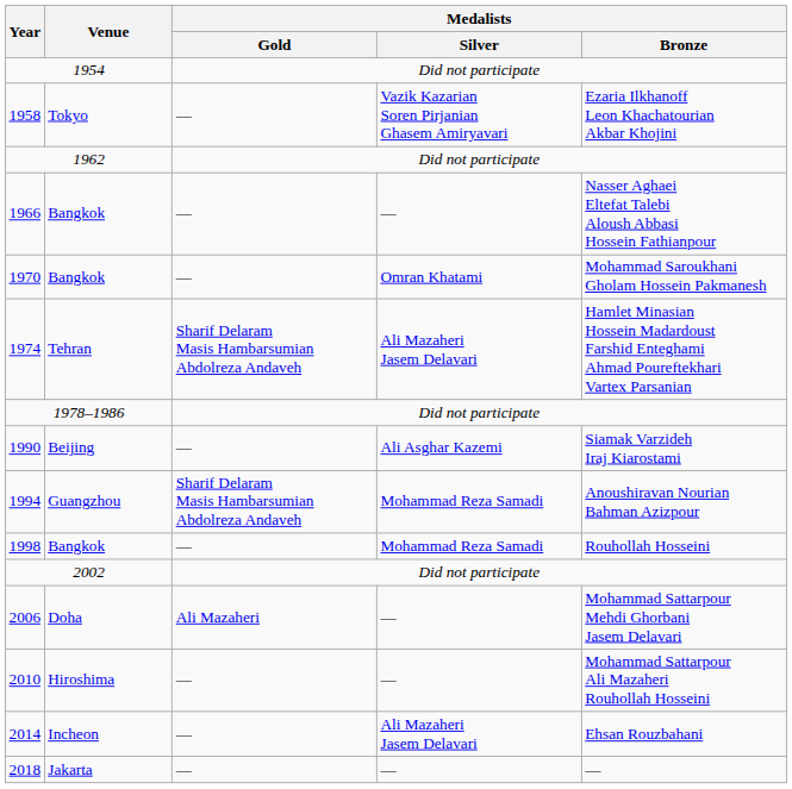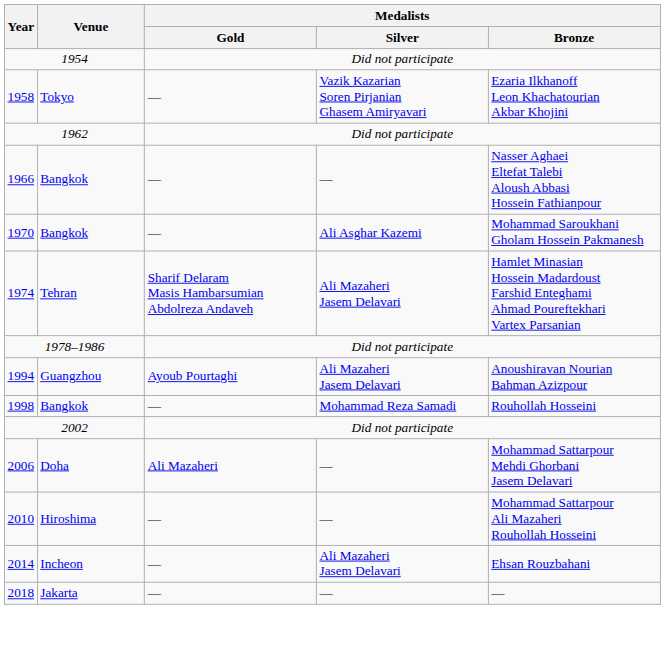 <table class="wikitable" style="text-align:left; font-size:90%">
 <tr>
 <th rowspan=2>Year</th>
 <th width=110 rowspan=2>Venue</th>
 <th colspan=3>Medalists</th>
 </tr>
 <tr>
 <th width=180 align="center">Gold</th>
 <th width=180 align="center">Silver</th>
 <th width=180 align="center">Bronze</th>
 </tr>
 <tr>
 <td align="center" colspan=2><em>1954</em></td>
 <td align="center" colspan=3><em>Did not participate</em></td>
 </tr>
 <tr>
 <td><a href='#'>1958</a></td>
 <td><a href='#'>Tokyo</a></td>
 <td>—</td>
 <td><a href='#'>Vazik Kazarian</a><br><a href='#'>Soren Pirjanian</a><br><a href='#'>Ghasem Amiryavari</a></td>
 <td><a href='#'>Ezaria Ilkhanoff</a><br><a href='#'>Leon Khachatourian</a><br><a href='#'>Akbar Khojini</a></td>
 </tr>
 <tr>
 <td align="center" colspan=2><em>1962</em></td>
 <td align="center" colspan=3><em>Did not participate</em></td>
 </tr>
 <tr>
 <td><a href='#'>1966</a></td>
 <td><a href='#'>Bangkok</a></td>
 <td>—</td>
 <td>—</td>
 <td><a href='#'>Nasser Aghaei</a><br><a href='#'>Eltefat Talebi</a><br><a href='#'>Aloush Abbasi</a><br><a href='#'>Hossein Fathianpour</a></td>
 </tr>
 <tr>
 <td><a href='#'>1970</a></td>
 <td><a href='#'>Bangkok</a></td>
 <td>—</td>
-<td><a href='#'>Omran Khatami</a></td>
+<td><a href='#'>Ali Asghar Kazemi</a></td>
 <td><a href='#'>Mohammad Saroukhani</a><br><a href='#'>Gholam Hossein Pakmanesh</a></td>
 </tr>
 <tr>
 <td><a href='#'>1974</a></td>
 <td><a href='#'>Tehran</a></td>
 <td><a href='#'>Sharif Delaram</a><br><a href='#'>Masis Hambarsumian</a><br><a href='#'>Abdolreza Andaveh</a></td>
 <td><a href='#'>Ali Mazaheri</a><br><a href='#'>Jasem Delavari</a></td>
 <td><a href='#'>Hamlet Minasian</a><br><a href='#'>Hossein Madardoust</a><br><a href='#'>Farshid Enteghami</a><br><a href='#'>Ahmad Poureftekhari</a><br><a href='#'>Vartex Parsanian</a></td>
 </tr>
 <tr>
 <td align="center" colspan=2><em>1978–1986</em></td>
 <td align="center" colspan=3><em>Did not participate</em></td>
 </tr>
 <tr>
-<td><a href='#'>1990</a></td>
-<td><a href='#'>Beijing</a></td>
-<td>—</td>
-<td><a href='#'>Ali Asghar Kazemi</a></td>
-<td><a href='#'>Siamak Varzideh</a><br><a href='#'>Iraj Kiarostami</a></td>
-</tr>
-<tr>
 <td><a href='#'>1994</a></td>
 <td><a href='#'>Guangzhou</a></td>
-<td><a href='#'>Sharif Delaram</a><br><a href='#'>Masis Hambarsumian</a><br><a href='#'>Abdolreza Andaveh</a></td>
-<td><a href='#'>Mohammad Reza Samadi</a></td>
+<td><a href='#'>Ayoub Pourtaghi</a></td>
+<td><a href='#'>Ali Mazaheri</a><br><a href='#'>Jasem Delavari</a></td>
 <td><a href='#'>Anoushiravan Nourian</a><br><a href='#'>Bahman Azizpour</a></td>
 </tr>
 <tr>
 <td><a href='#'>1998</a></td>
 <td><a href='#'>Bangkok</a></td>
 <td>—</td>
 <td><a href='#'>Mohammad Reza Samadi</a></td>
 <td><a href='#'>Rouhollah Hosseini</a></td>
 </tr>
 <tr>
 <td align="center" colspan=2><em>2002</em></td>
 <td align="center" colspan=3><em>Did not participate</em></td>
 </tr>
 <tr>
 <td><a href='#'>2006</a></td>
 <td><a href='#'>Doha</a></td>
 <td><a href='#'>Ali Mazaheri</a></td>
 <td>—</td>
 <td><a href='#'>Mohammad Sattarpour</a><br><a href='#'>Mehdi Ghorbani</a><br><a href='#'>Jasem Delavari</a></td>
 </tr>
 <tr>
 <td><a href='#'>2010</a></td>
 <td><a href='#'>Hiroshima</a></td>
 <td>—</td>
 <td>—</td>
 <td><a href='#'>Mohammad Sattarpour</a><br><a href='#'>Ali Mazaheri</a><br><a href='#'>Rouhollah Hosseini</a></td>
 </tr>
 <tr>
 <td><a href='#'>2014</a></td>
 <td><a href='#'>Incheon</a></td>
 <td>—</td>
 <td><a href='#'>Ali Mazaheri</a><br><a href='#'>Jasem Delavari</a></td>
 <td><a href='#'>Ehsan Rouzbahani</a></td>
 </tr>
 <tr>
 <td><a href='#'>2018</a></td>
 <td><a href='#'>Jakarta</a></td>
 <td>—</td>
 <td>—</td>
 <td>—</td>
 </tr>
 </table>
